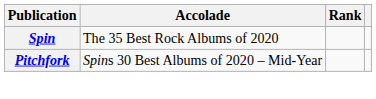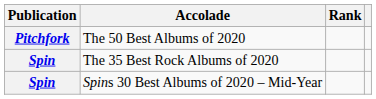 <table class="wikitable sortable plainrowheaders">
 <tr>
 <th scope="col">Publication</th>
 <th scope="col">Accolade</th>
 <th scope="col">Rank</th>
 <th scope="col" class="unsortable"></th>
 </tr>
 <tr>
+<th scope="row"><em><a href='#'>Pitchfork</a></em></th>
+<td>The 50 Best Albums of 2020</td>
+<td></td>
+<td></td>
+</tr>
+<tr>
 <th scope="row"><em><a href='#'>Spin</a></em></th>
 <td>The 35 Best Rock Albums of 2020</td>
 <td></td>
 <td></td>
 </tr>
 <tr>
-<th scope="row"><em><a href='#'>Pitchfork</a></em></th>
+<th scope="row"><em><a href='#'>Spin</a></em></th>
 <td><em>Spin</em>s 30 Best Albums of 2020 – Mid-Year</td>
 <td></td>
 <td></td>
 </tr>
 </table>
